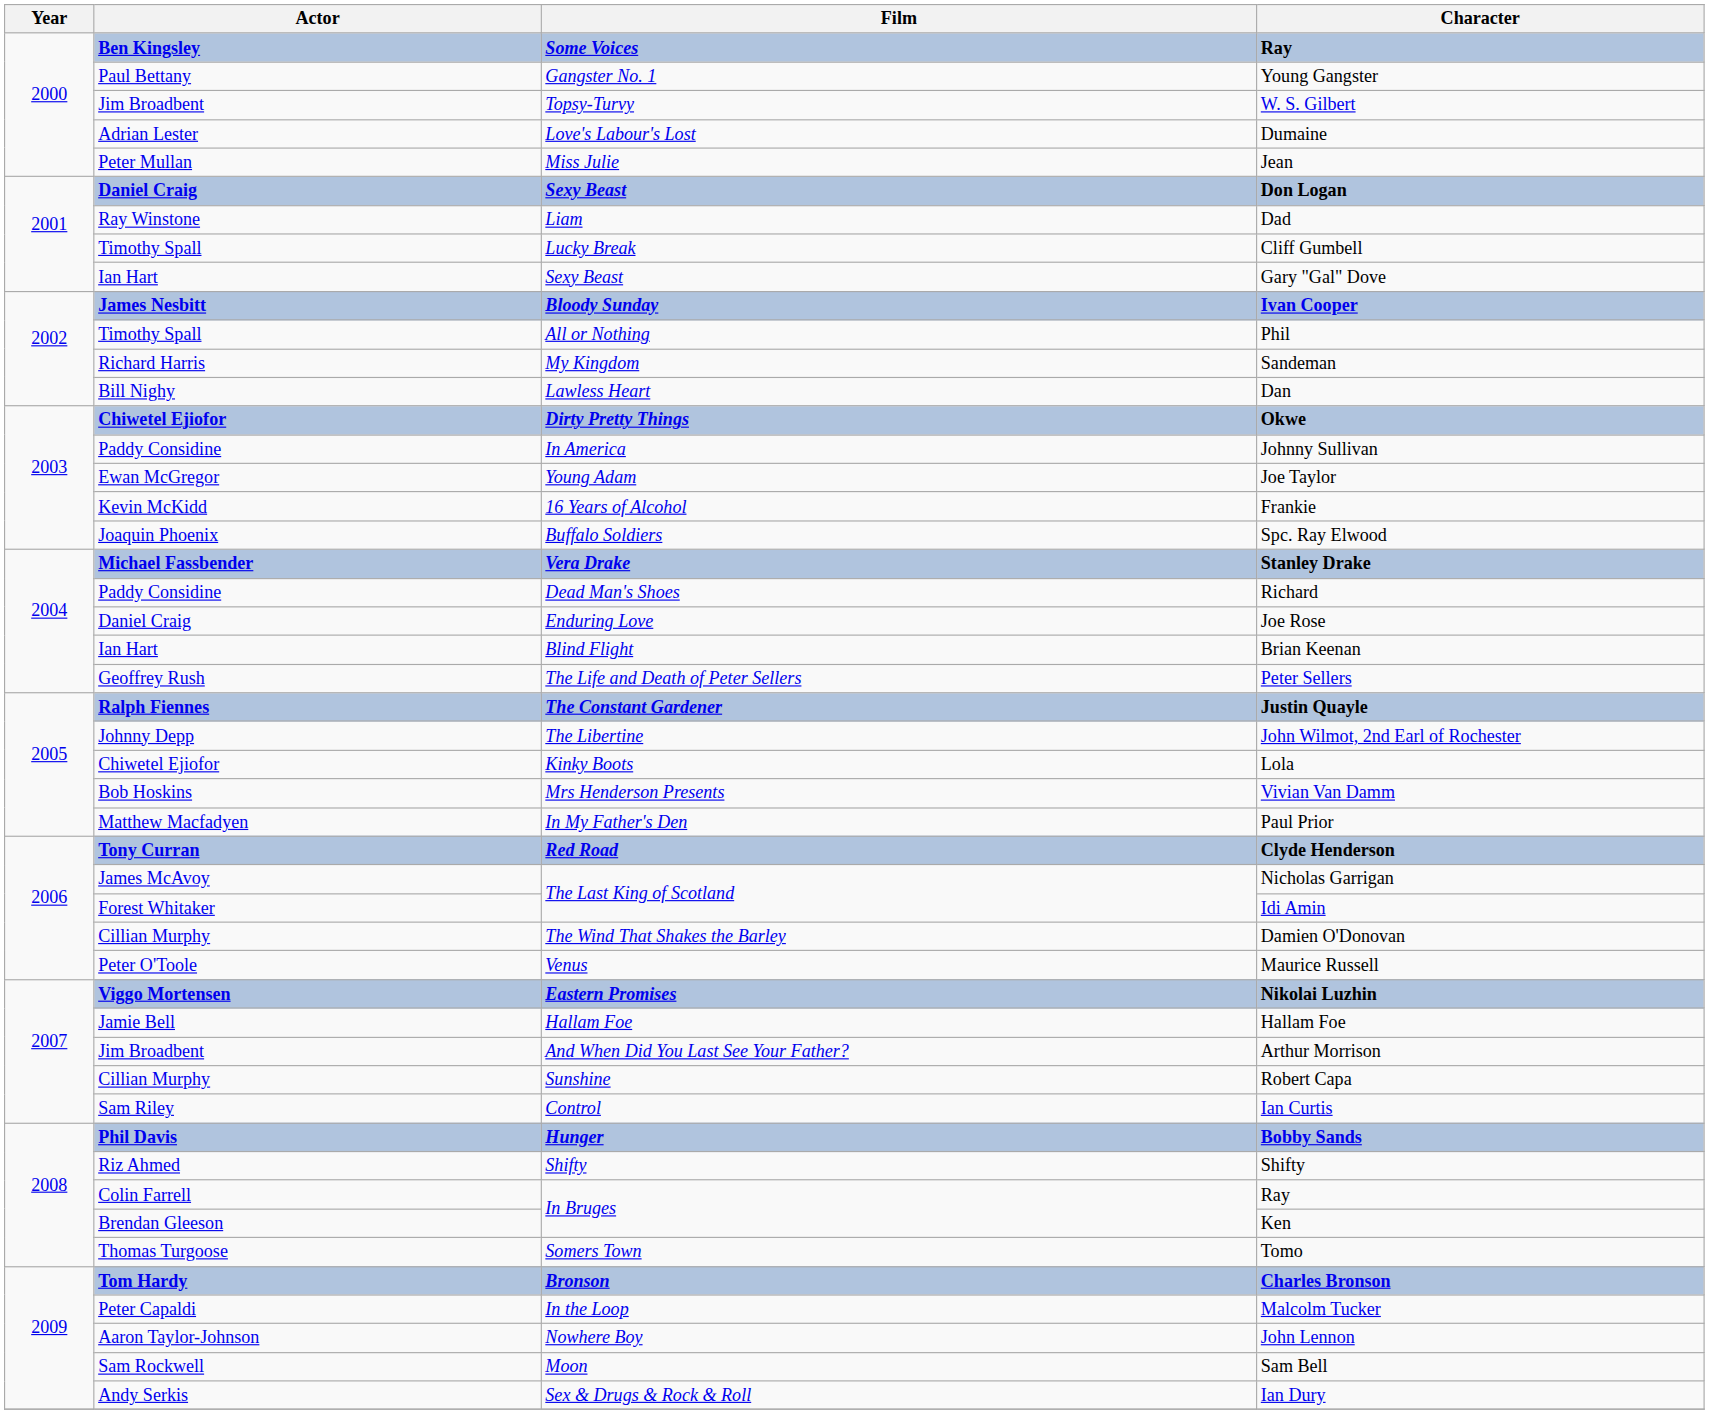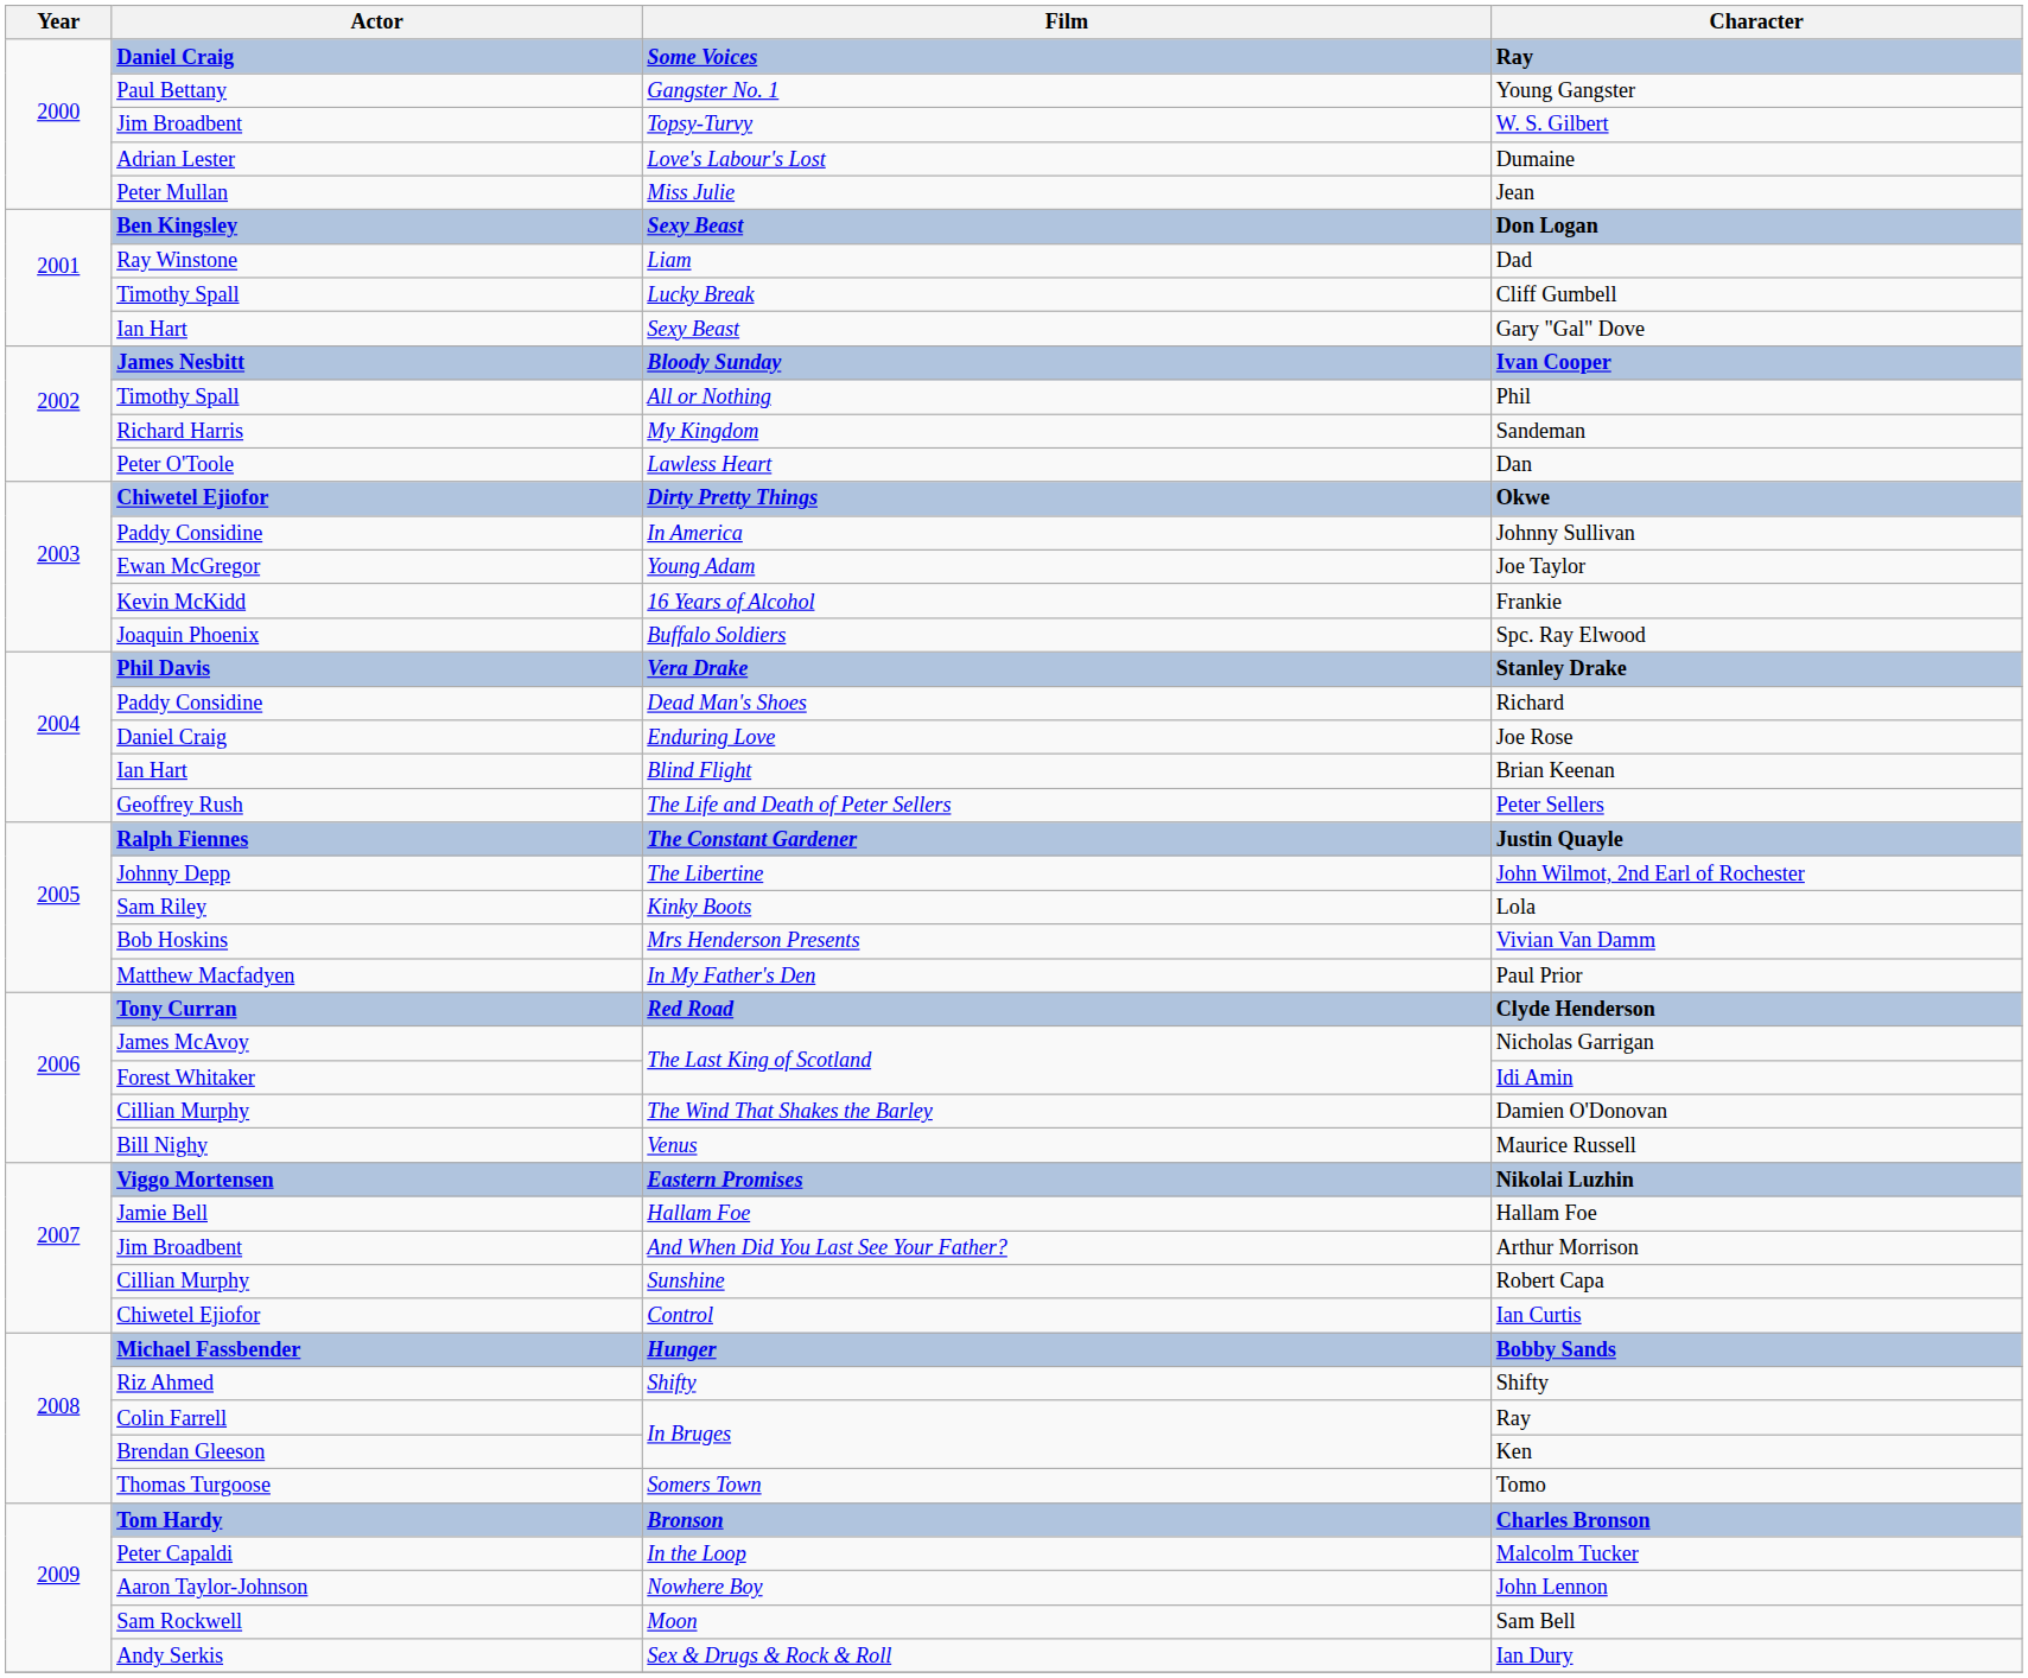 <table class="wikitable" width="95%" cellpadding="5">
 <tr>
 <th width="5%">Year</th>
 <th width="25%">Actor</th>
 <th width="40%">Film</th>
 <th width="25%">Character</th>
 </tr>
 <tr>
 <td rowspan="5" style="text-align:center;"><a href='#'>2000</a><br><br></td>
-<td style="background:#B0C4DE"><strong><a href='#'>Ben Kingsley</a></strong></td>
+<td style="background:#B0C4DE"><strong><a href='#'>Daniel Craig</a></strong></td>
 <td style="background:#B0C4DE"><strong><em><a href='#'>Some Voices</a></em></strong></td>
 <td style="background:#B0C4DE"><strong>Ray</strong></td>
 </tr>
 <tr>
 <td><a href='#'>Paul Bettany</a></td>
 <td><em><a href='#'>Gangster No. 1</a></em></td>
 <td>Young Gangster</td>
 </tr>
 <tr>
 <td><a href='#'>Jim Broadbent</a></td>
 <td><em><a href='#'>Topsy-Turvy</a></em></td>
 <td><a href='#'>W. S. Gilbert</a></td>
 </tr>
 <tr>
 <td><a href='#'>Adrian Lester</a></td>
 <td><em><a href='#'>Love's Labour's Lost</a></em></td>
 <td>Dumaine</td>
 </tr>
 <tr>
 <td><a href='#'>Peter Mullan</a></td>
 <td><em><a href='#'>Miss Julie</a></em></td>
 <td>Jean</td>
 </tr>
 <tr>
 <td rowspan="4" style="text-align:center;"><a href='#'>2001</a><br><br></td>
-<td style="background:#B0C4DE"><strong><a href='#'>Daniel Craig</a></strong></td>
+<td style="background:#B0C4DE"><strong><a href='#'>Ben Kingsley</a></strong></td>
 <td style="background:#B0C4DE"><strong><em><a href='#'>Sexy Beast</a></em></strong></td>
 <td style="background:#B0C4DE"><strong>Don Logan</strong></td>
 </tr>
 <tr>
 <td><a href='#'>Ray Winstone</a></td>
 <td><em><a href='#'>Liam</a></em></td>
 <td>Dad</td>
 </tr>
 <tr>
 <td><a href='#'>Timothy Spall</a></td>
 <td><em><a href='#'>Lucky Break</a></em></td>
 <td>Cliff Gumbell</td>
 </tr>
 <tr>
 <td><a href='#'>Ian Hart</a></td>
 <td><em><a href='#'>Sexy Beast</a></em></td>
 <td>Gary "Gal" Dove</td>
 </tr>
 <tr>
 <td rowspan="4" style="text-align:center;"><a href='#'>2002</a><br><br></td>
 <td style="background:#B0C4DE"><strong><a href='#'>James Nesbitt</a></strong></td>
 <td style="background:#B0C4DE"><strong><em><a href='#'>Bloody Sunday</a></em></strong></td>
 <td style="background:#B0C4DE"><strong><a href='#'>Ivan Cooper</a></strong></td>
 </tr>
 <tr>
 <td><a href='#'>Timothy Spall</a></td>
 <td><em><a href='#'>All or Nothing</a></em></td>
 <td>Phil</td>
 </tr>
 <tr>
 <td><a href='#'>Richard Harris</a></td>
 <td><em><a href='#'>My Kingdom</a></em></td>
 <td>Sandeman</td>
 </tr>
 <tr>
-<td><a href='#'>Bill Nighy</a></td>
+<td><a href='#'>Peter O'Toole</a></td>
 <td><em><a href='#'>Lawless Heart</a></em></td>
 <td>Dan</td>
 </tr>
 <tr>
 <td rowspan="5" style="text-align:center;"><a href='#'>2003</a><br><br></td>
 <td style="background:#B0C4DE"><strong><a href='#'>Chiwetel Ejiofor</a></strong></td>
 <td style="background:#B0C4DE"><strong><em><a href='#'>Dirty Pretty Things</a></em></strong></td>
 <td style="background:#B0C4DE"><strong>Okwe</strong></td>
 </tr>
 <tr>
 <td><a href='#'>Paddy Considine</a></td>
 <td><em><a href='#'>In America</a></em></td>
 <td>Johnny Sullivan</td>
 </tr>
 <tr>
 <td><a href='#'>Ewan McGregor</a></td>
 <td><em><a href='#'>Young Adam</a></em></td>
 <td>Joe Taylor</td>
 </tr>
 <tr>
 <td><a href='#'>Kevin McKidd</a></td>
 <td><em><a href='#'>16 Years of Alcohol</a></em></td>
 <td>Frankie</td>
 </tr>
 <tr>
 <td><a href='#'>Joaquin Phoenix</a></td>
 <td><em><a href='#'>Buffalo Soldiers</a></em></td>
 <td>Spc. Ray Elwood</td>
 </tr>
 <tr>
 <td rowspan="5" style="text-align:center;"><a href='#'>2004</a><br><br></td>
-<td style="background:#B0C4DE"><strong><a href='#'>Michael Fassbender</a></strong></td>
+<td style="background:#B0C4DE"><strong><a href='#'>Phil Davis</a></strong></td>
 <td style="background:#B0C4DE"><strong><em><a href='#'>Vera Drake</a></em></strong></td>
 <td style="background:#B0C4DE"><strong>Stanley Drake</strong></td>
 </tr>
 <tr>
 <td><a href='#'>Paddy Considine</a></td>
 <td><em><a href='#'>Dead Man's Shoes</a></em></td>
 <td>Richard</td>
 </tr>
 <tr>
 <td><a href='#'>Daniel Craig</a></td>
 <td><em><a href='#'>Enduring Love</a></em></td>
 <td>Joe Rose</td>
 </tr>
 <tr>
 <td><a href='#'>Ian Hart</a></td>
 <td><em><a href='#'>Blind Flight</a></em></td>
 <td>Brian Keenan</td>
 </tr>
 <tr>
 <td><a href='#'>Geoffrey Rush</a></td>
 <td><em><a href='#'>The Life and Death of Peter Sellers</a></em></td>
 <td><a href='#'>Peter Sellers</a></td>
 </tr>
 <tr>
 <td rowspan="5" style="text-align:center;"><a href='#'>2005</a><br><br></td>
 <td style="background:#B0C4DE"><strong><a href='#'>Ralph Fiennes</a></strong></td>
 <td style="background:#B0C4DE"><strong><em><a href='#'>The Constant Gardener</a></em></strong></td>
 <td style="background:#B0C4DE"><strong>Justin Quayle</strong></td>
 </tr>
 <tr>
 <td><a href='#'>Johnny Depp</a></td>
 <td><em><a href='#'>The Libertine</a></em></td>
 <td><a href='#'>John Wilmot, 2nd Earl of Rochester</a></td>
 </tr>
 <tr>
-<td><a href='#'>Chiwetel Ejiofor</a></td>
+<td><a href='#'>Sam Riley</a></td>
 <td><em><a href='#'>Kinky Boots</a></em></td>
 <td>Lola</td>
 </tr>
 <tr>
 <td><a href='#'>Bob Hoskins</a></td>
 <td><em><a href='#'>Mrs Henderson Presents</a></em></td>
 <td><a href='#'>Vivian Van Damm</a></td>
 </tr>
 <tr>
 <td><a href='#'>Matthew Macfadyen</a></td>
 <td><em><a href='#'>In My Father's Den</a></em></td>
 <td>Paul Prior</td>
 </tr>
 <tr>
 <td rowspan="5" style="text-align:center;"><a href='#'>2006</a><br><br></td>
 <td style="background:#B0C4DE"><strong><a href='#'>Tony Curran</a></strong></td>
 <td style="background:#B0C4DE"><strong><em><a href='#'>Red Road</a></em></strong></td>
 <td style="background:#B0C4DE"><strong>Clyde Henderson</strong></td>
 </tr>
 <tr>
 <td><a href='#'>James McAvoy</a></td>
 <td rowspan="2"><em><a href='#'>The Last King of Scotland</a></em></td>
 <td>Nicholas Garrigan</td>
 </tr>
 <tr>
 <td><a href='#'>Forest Whitaker</a></td>
 <td><a href='#'>Idi Amin</a></td>
 </tr>
 <tr>
 <td><a href='#'>Cillian Murphy</a></td>
 <td><em><a href='#'>The Wind That Shakes the Barley</a></em></td>
 <td>Damien O'Donovan</td>
 </tr>
 <tr>
-<td><a href='#'>Peter O'Toole</a></td>
+<td><a href='#'>Bill Nighy</a></td>
 <td><em><a href='#'>Venus</a></em></td>
 <td>Maurice Russell</td>
 </tr>
 <tr>
 <td rowspan="5" style="text-align:center;"><a href='#'>2007</a><br><br></td>
 <td style="background:#B0C4DE"><strong><a href='#'>Viggo Mortensen</a></strong></td>
 <td style="background:#B0C4DE"><strong><em><a href='#'>Eastern Promises</a></em></strong></td>
 <td style="background:#B0C4DE"><strong>Nikolai Luzhin</strong></td>
 </tr>
 <tr>
 <td><a href='#'>Jamie Bell</a></td>
 <td><em><a href='#'>Hallam Foe</a></em></td>
 <td>Hallam Foe</td>
 </tr>
 <tr>
 <td><a href='#'>Jim Broadbent</a></td>
 <td><em><a href='#'>And When Did You Last See Your Father?</a></em></td>
 <td>Arthur Morrison</td>
 </tr>
 <tr>
 <td><a href='#'>Cillian Murphy</a></td>
 <td><em><a href='#'>Sunshine</a></em></td>
 <td>Robert Capa</td>
 </tr>
 <tr>
-<td><a href='#'>Sam Riley</a></td>
+<td><a href='#'>Chiwetel Ejiofor</a></td>
 <td><em><a href='#'>Control</a></em></td>
 <td><a href='#'>Ian Curtis</a></td>
 </tr>
 <tr>
 <td rowspan="5" style="text-align:center;"><a href='#'>2008</a><br><br></td>
-<td style="background:#B0C4DE"><strong><a href='#'>Phil Davis</a></strong></td>
+<td style="background:#B0C4DE"><strong><a href='#'>Michael Fassbender</a></strong></td>
 <td style="background:#B0C4DE"><strong><em><a href='#'>Hunger</a></em></strong></td>
 <td style="background:#B0C4DE"><strong><a href='#'>Bobby Sands</a></strong></td>
 </tr>
 <tr>
 <td><a href='#'>Riz Ahmed</a></td>
 <td><em><a href='#'>Shifty</a></em></td>
 <td>Shifty</td>
 </tr>
 <tr>
 <td><a href='#'>Colin Farrell</a></td>
 <td rowspan="2"><em><a href='#'>In Bruges</a></em></td>
 <td>Ray</td>
 </tr>
 <tr>
 <td><a href='#'>Brendan Gleeson</a></td>
 <td>Ken</td>
 </tr>
 <tr>
 <td><a href='#'>Thomas Turgoose</a></td>
 <td><em><a href='#'>Somers Town</a></em></td>
 <td>Tomo</td>
 </tr>
 <tr>
 <td rowspan="5" style="text-align:center;"><a href='#'>2009</a><br><br></td>
 <td style="background:#B0C4DE"><strong><a href='#'>Tom Hardy</a></strong></td>
 <td style="background:#B0C4DE"><strong><em><a href='#'>Bronson</a></em></strong></td>
 <td style="background:#B0C4DE"><strong><a href='#'>Charles Bronson</a></strong></td>
 </tr>
 <tr>
 <td><a href='#'>Peter Capaldi</a></td>
 <td><em><a href='#'>In the Loop</a></em></td>
 <td><a href='#'>Malcolm Tucker</a></td>
 </tr>
 <tr>
 <td><a href='#'>Aaron Taylor-Johnson</a></td>
 <td><em><a href='#'>Nowhere Boy</a></em></td>
 <td><a href='#'>John Lennon</a></td>
 </tr>
 <tr>
 <td><a href='#'>Sam Rockwell</a></td>
 <td><em><a href='#'>Moon</a></em></td>
 <td>Sam Bell</td>
 </tr>
 <tr>
 <td><a href='#'>Andy Serkis</a></td>
 <td><em><a href='#'>Sex & Drugs & Rock & Roll</a></em></td>
 <td><a href='#'>Ian Dury</a></td>
 </tr>
 <tr>
 </tr>
 </table>
